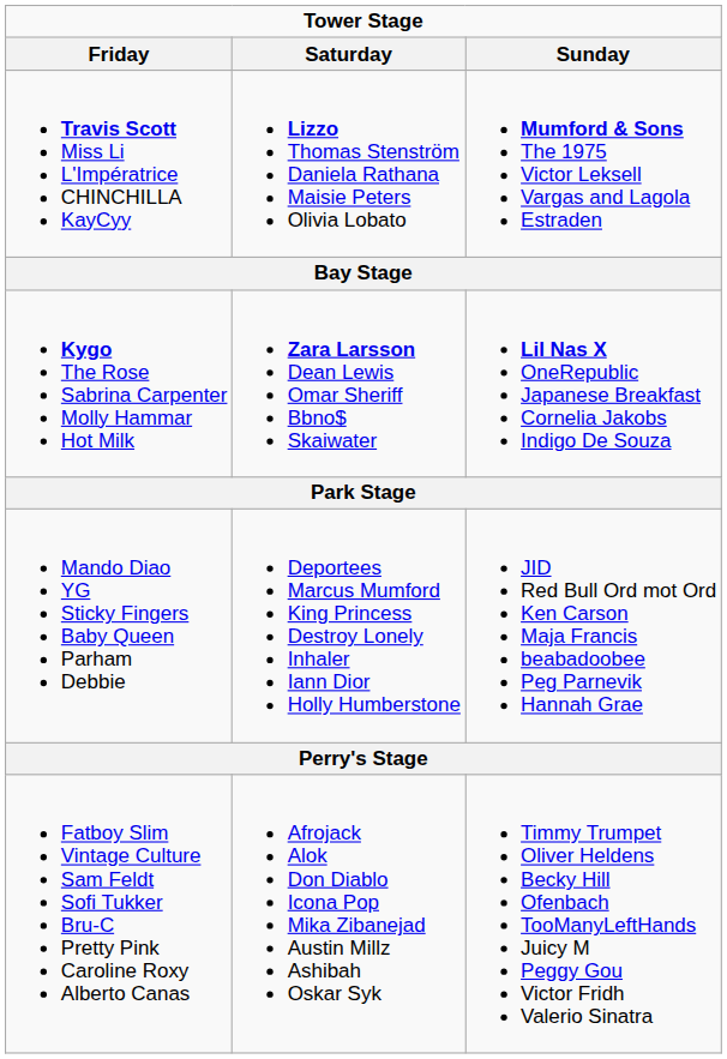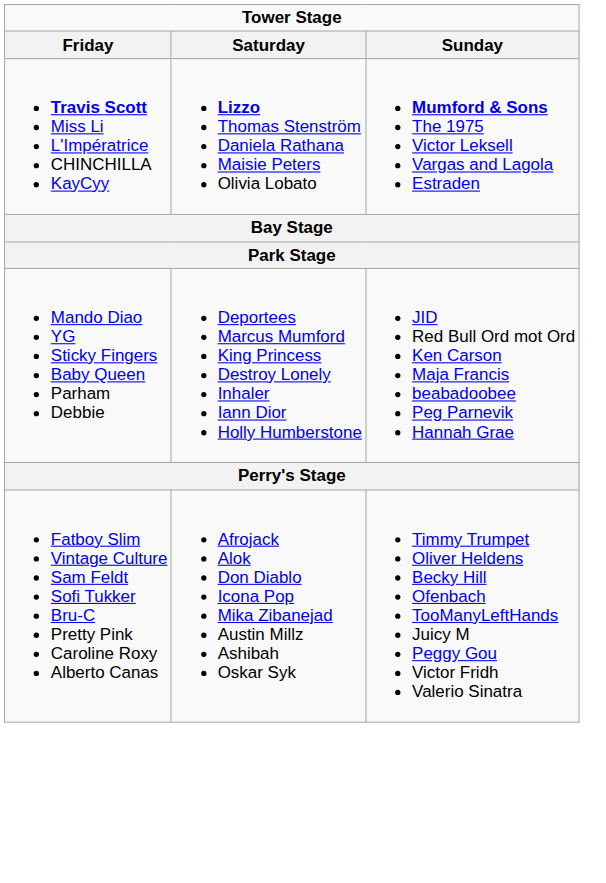 <table class="wikitable">
 <tr>
 <td colspan="3" align="center"><strong>Tower Stage</strong></td>
 </tr>
 <tr>
 <th>Friday</th>
 <th>Saturday</th>
 <th>Sunday</th>
 </tr>
 <tr valign="top">
 <td><br><ul><li><strong><a href='#'>Travis Scott</a></strong></li><li><a href='#'>Miss Li</a></li><li><a href='#'>L'Impératrice</a></li><li>CHINCHILLA</li><li><a href='#'>KayCyy</a></li></ul></td>
 <td><br><ul><li><strong><a href='#'>Lizzo</a></strong></li><li><a href='#'>Thomas Stenström</a></li><li><a href='#'>Daniela Rathana</a></li><li><a href='#'>Maisie Peters</a></li><li>Olivia Lobato</li></ul></td>
 <td><br><ul><li><strong><a href='#'>Mumford & Sons</a></strong></li><li><a href='#'>The 1975</a></li><li><a href='#'>Victor Leksell</a></li><li><a href='#'>Vargas and Lagola</a></li><li><a href='#'>Estraden</a></li></ul></td>
 </tr>
 <tr>
 <th colspan="3">Bay Stage</th>
-</tr>
-<tr valign="top">
-<td><br><ul><li><strong><a href='#'>Kygo</a></strong></li><li><a href='#'>The Rose</a></li><li><a href='#'>Sabrina Carpenter</a></li><li><a href='#'>Molly Hammar</a></li><li><a href='#'>Hot Milk</a></li></ul></td>
-<td><br><ul><li><strong><a href='#'>Zara Larsson</a></strong></li><li><a href='#'>Dean Lewis</a></li><li><a href='#'>Omar Sheriff</a></li><li><a href='#'>Bbno$</a></li><li><a href='#'>Skaiwater</a></li></ul></td>
-<td><br><ul><li><strong><a href='#'>Lil Nas X</a></strong></li><li><a href='#'>OneRepublic</a></li><li><a href='#'>Japanese Breakfast</a></li><li><a href='#'>Cornelia Jakobs</a></li><li><a href='#'>Indigo De Souza</a></li></ul></td>
 </tr>
 <tr>
 <th colspan="3">Park Stage</th>
 </tr>
 <tr valign="top">
 <td><br><ul><li><a href='#'>Mando Diao</a></li><li><a href='#'>YG</a></li><li><a href='#'>Sticky Fingers</a></li><li><a href='#'>Baby Queen</a></li><li>Parham</li><li>Debbie</li></ul></td>
 <td><br><ul><li><a href='#'>Deportees</a></li><li><a href='#'>Marcus Mumford</a></li><li><a href='#'>King Princess</a></li><li><a href='#'>Destroy Lonely</a></li><li><a href='#'>Inhaler</a></li><li><a href='#'>Iann Dior</a></li><li><a href='#'>Holly Humberstone</a></li></ul></td>
 <td><br><ul><li><a href='#'>JID</a></li><li>Red Bull Ord mot Ord</li><li><a href='#'>Ken Carson</a></li><li><a href='#'>Maja Francis</a></li><li><a href='#'>beabadoobee</a></li><li><a href='#'>Peg Parnevik</a></li><li><a href='#'>Hannah Grae</a></li></ul></td>
 </tr>
 <tr>
 <th colspan="3">Perry's Stage</th>
 </tr>
 <tr valign="top">
 <td><br><ul><li><a href='#'>Fatboy Slim</a></li><li><a href='#'>Vintage Culture</a></li><li><a href='#'>Sam Feldt</a></li><li><a href='#'>Sofi Tukker</a></li><li><a href='#'>Bru-C</a></li><li>Pretty Pink</li><li>Caroline Roxy</li><li>Alberto Canas</li></ul></td>
 <td><br><ul><li><a href='#'>Afrojack</a></li><li><a href='#'>Alok</a></li><li><a href='#'>Don Diablo</a></li><li><a href='#'>Icona Pop</a></li><li><a href='#'>Mika Zibanejad</a></li><li>Austin Millz</li><li>Ashibah</li><li>Oskar Syk</li></ul></td>
 <td><br><ul><li><a href='#'>Timmy Trumpet</a></li><li><a href='#'>Oliver Heldens</a></li><li><a href='#'>Becky Hill</a></li><li><a href='#'>Ofenbach</a></li><li><a href='#'>TooManyLeftHands</a></li><li>Juicy M</li><li><a href='#'>Peggy Gou</a></li><li>Victor Fridh</li><li>Valerio Sinatra</li></ul></td>
 </tr>
 </table>
